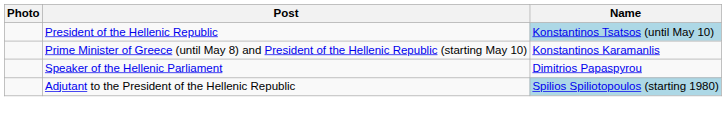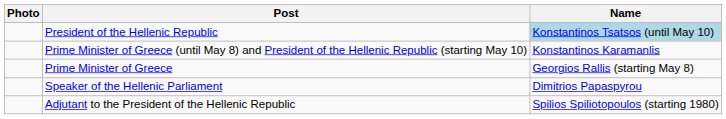 <table class=wikitable>
 <tr>
 <th>Photo</th>
 <th>Post</th>
 <th>Name</th>
 </tr>
 <tr>
 <td></td>
 <td><a href='#'>President of the Hellenic Republic</a></td>
 <td style="background: lightblue;"><a href='#'>Konstantinos Tsatsos</a> (until May 10)</td>
 </tr>
 <tr>
 <td></td>
 <td><a href='#'>Prime Minister of Greece</a> (until May 8) and <a href='#'>President of the Hellenic Republic</a> (starting May 10)</td>
 <td><a href='#'>Konstantinos Karamanlis</a></td>
 </tr>
 <tr>
 <td></td>
+<td><a href='#'>Prime Minister of Greece</a></td>
+<td><a href='#'>Georgios Rallis</a> (starting May 8)</td>
+</tr>
+<tr>
+<td></td>
 <td><a href='#'>Speaker of the Hellenic Parliament</a></td>
 <td><a href='#'>Dimitrios Papaspyrou</a></td>
 </tr>
 <tr>
 <td></td>
 <td><a href='#'>Adjutant</a> to the President of the Hellenic Republic</td>
-<td style="background: lightblue;"><a href='#'>Spilios Spiliotopoulos</a> (starting 1980)</td>
+<td><a href='#'>Spilios Spiliotopoulos</a> (starting 1980)</td>
 </tr>
 </table>
